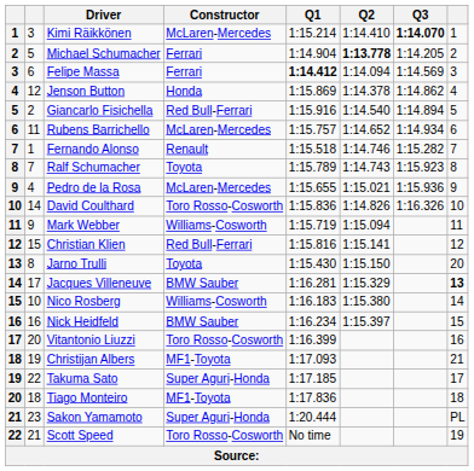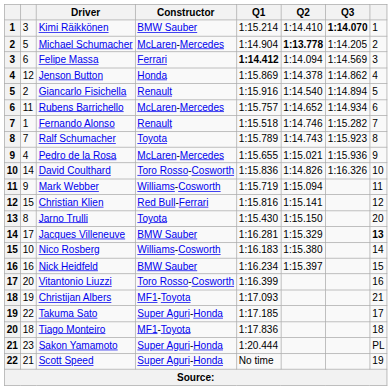 <table class="wikitable sortable" style="font-size: 85%;">
 <tr>
 <th></th>
 <th></th>
 <th>Driver</th>
 <th>Constructor</th>
 <th>Q1</th>
 <th>Q2</th>
 <th>Q3</th>
 <th></th>
 </tr>
 <tr>
 <th>1</th>
 <td>3</td>
 <td> <a href='#'>Kimi Räikkönen</a></td>
-<td><a href='#'>McLaren</a>-<a href='#'>Mercedes</a></td>
+<td><a href='#'>BMW Sauber</a></td>
 <td>1:15.214</td>
 <td>1:14.410</td>
 <td><strong>1:14.070</strong></td>
 <td>1</td>
 </tr>
 <tr>
 <th>2</th>
 <td>5</td>
 <td> <a href='#'>Michael Schumacher</a></td>
-<td><a href='#'>Ferrari</a></td>
+<td><a href='#'>McLaren</a>-<a href='#'>Mercedes</a></td>
 <td>1:14.904</td>
 <td><strong>1:13.778</strong></td>
 <td>1:14.205</td>
 <td>2</td>
 </tr>
 <tr>
 <th>3</th>
 <td>6</td>
 <td> <a href='#'>Felipe Massa</a></td>
 <td><a href='#'>Ferrari</a></td>
 <td><strong>1:14.412</strong></td>
 <td>1:14.094</td>
 <td>1:14.569</td>
 <td>3</td>
 </tr>
 <tr>
 <th>4</th>
 <td>12</td>
 <td> <a href='#'>Jenson Button</a></td>
 <td><a href='#'>Honda</a></td>
 <td>1:15.869</td>
 <td>1:14.378</td>
 <td>1:14.862</td>
 <td>4</td>
 </tr>
 <tr>
 <th>5</th>
 <td>2</td>
 <td> <a href='#'>Giancarlo Fisichella</a></td>
-<td><a href='#'>Red Bull</a>-<a href='#'>Ferrari</a></td>
+<td><a href='#'>Renault</a></td>
 <td>1:15.916</td>
 <td>1:14.540</td>
 <td>1:14.894</td>
 <td>5</td>
 </tr>
 <tr>
 <th>6</th>
 <td>11</td>
 <td> <a href='#'>Rubens Barrichello</a></td>
 <td><a href='#'>McLaren</a>-<a href='#'>Mercedes</a></td>
 <td>1:15.757</td>
 <td>1:14.652</td>
 <td>1:14.934</td>
 <td>6</td>
 </tr>
 <tr>
 <th>7</th>
 <td>1</td>
 <td> <a href='#'>Fernando Alonso</a></td>
 <td><a href='#'>Renault</a></td>
 <td>1:15.518</td>
 <td>1:14.746</td>
 <td>1:15.282</td>
 <td>7</td>
 </tr>
 <tr>
 <th>8</th>
 <td>7</td>
 <td> <a href='#'>Ralf Schumacher</a></td>
 <td><a href='#'>Toyota</a></td>
 <td>1:15.789</td>
 <td>1:14.743</td>
 <td>1:15.923</td>
 <td>8</td>
 </tr>
 <tr>
 <th>9</th>
 <td>4</td>
 <td> <a href='#'>Pedro de la Rosa</a></td>
 <td><a href='#'>McLaren</a>-<a href='#'>Mercedes</a></td>
 <td>1:15.655</td>
 <td>1:15.021</td>
 <td>1:15.936</td>
 <td>9</td>
 </tr>
 <tr>
 <th>10</th>
 <td>14</td>
 <td> <a href='#'>David Coulthard</a></td>
 <td><a href='#'>Toro Rosso</a>-<a href='#'>Cosworth</a></td>
 <td>1:15.836</td>
 <td>1:14.826</td>
 <td>1:16.326</td>
 <td>10</td>
 </tr>
 <tr>
 <th>11</th>
 <td>9</td>
 <td> <a href='#'>Mark Webber</a></td>
 <td><a href='#'>Williams</a>-<a href='#'>Cosworth</a></td>
 <td>1:15.719</td>
 <td>1:15.094</td>
 <td></td>
 <td>11</td>
 </tr>
 <tr>
 <th>12</th>
 <td>15</td>
 <td> <a href='#'>Christian Klien</a></td>
 <td><a href='#'>Red Bull</a>-<a href='#'>Ferrari</a></td>
 <td>1:15.816</td>
 <td>1:15.141</td>
 <td></td>
 <td>12</td>
 </tr>
 <tr>
 <th>13</th>
 <td>8</td>
 <td> <a href='#'>Jarno Trulli</a></td>
 <td><a href='#'>Toyota</a></td>
 <td>1:15.430</td>
 <td>1:15.150</td>
 <td></td>
 <td>20</td>
 </tr>
 <tr>
 <th>14</th>
 <td>17</td>
 <td> <a href='#'>Jacques Villeneuve</a></td>
 <td><a href='#'>BMW Sauber</a></td>
 <td>1:16.281</td>
 <td>1:15.329</td>
 <td></td>
 <td><strong>13</strong></td>
 </tr>
 <tr>
 <th>15</th>
 <td>10</td>
 <td> <a href='#'>Nico Rosberg</a></td>
 <td><a href='#'>Williams</a>-<a href='#'>Cosworth</a></td>
 <td>1:16.183</td>
 <td>1:15.380</td>
 <td></td>
 <td>14</td>
 </tr>
 <tr>
 <th>16</th>
 <td>16</td>
 <td> <a href='#'>Nick Heidfeld</a></td>
 <td><a href='#'>BMW Sauber</a></td>
 <td>1:16.234</td>
 <td>1:15.397</td>
 <td></td>
 <td>15</td>
 </tr>
 <tr>
 <th>17</th>
 <td>20</td>
 <td> <a href='#'>Vitantonio Liuzzi</a></td>
 <td><a href='#'>Toro Rosso</a>-<a href='#'>Cosworth</a></td>
 <td>1:16.399</td>
 <td></td>
 <td></td>
 <td>16</td>
 </tr>
 <tr>
 <th>18</th>
 <td>19</td>
 <td> <a href='#'>Christijan Albers</a></td>
 <td><a href='#'>MF1</a>-<a href='#'>Toyota</a></td>
 <td>1:17.093</td>
 <td></td>
 <td></td>
 <td>21</td>
 </tr>
 <tr>
 <th>19</th>
 <td>22</td>
 <td> <a href='#'>Takuma Sato</a></td>
 <td><a href='#'>Super Aguri</a>-<a href='#'>Honda</a></td>
 <td>1:17.185</td>
 <td></td>
 <td></td>
 <td>17</td>
 </tr>
 <tr>
 <th>20</th>
 <td>18</td>
 <td> <a href='#'>Tiago Monteiro</a></td>
 <td><a href='#'>MF1</a>-<a href='#'>Toyota</a></td>
 <td>1:17.836</td>
 <td></td>
 <td></td>
 <td>18</td>
 </tr>
 <tr>
 <th>21</th>
 <td>23</td>
 <td> <a href='#'>Sakon Yamamoto</a></td>
 <td><a href='#'>Super Aguri</a>-<a href='#'>Honda</a></td>
 <td>1:20.444</td>
 <td></td>
 <td></td>
 <td>PL</td>
 </tr>
 <tr>
 <th>22</th>
 <td>21</td>
 <td> <a href='#'>Scott Speed</a></td>
-<td><a href='#'>Toro Rosso</a>-<a href='#'>Cosworth</a></td>
+<td><a href='#'>Super Aguri</a>-<a href='#'>Honda</a></td>
 <td>No time</td>
 <td></td>
 <td></td>
 <td>19</td>
 </tr>
 <tr>
 <th colspan="8">Source:</th>
 </tr>
 </table>
